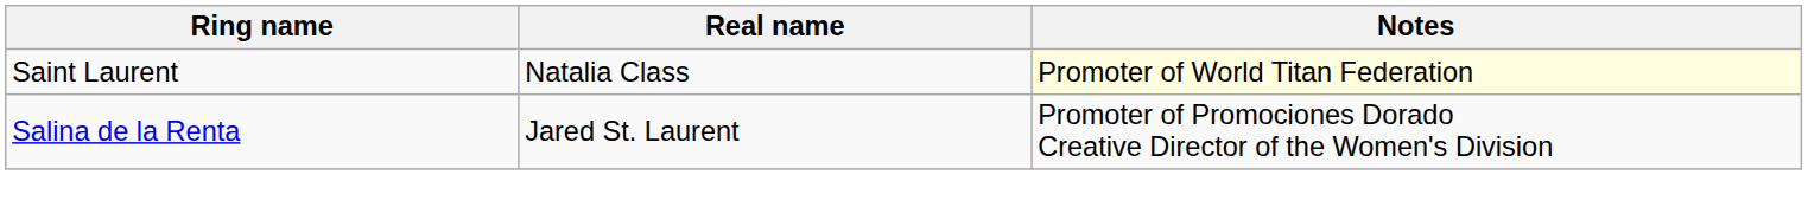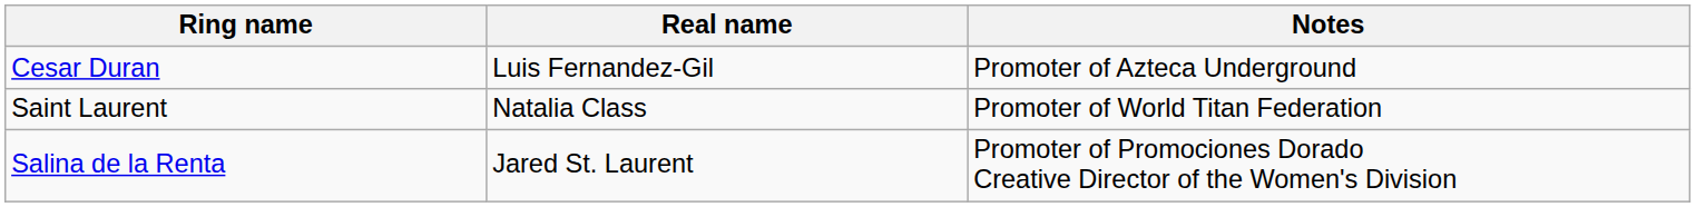 <table class="wikitable sortable" style="width:65%;">
 <tr>
 <th width=20%>Ring name</th>
 <th width=20%>Real name</th>
 <th width=30%>Notes</th>
 </tr>
 <tr>
+<td><a href='#'>Cesar Duran</a></td>
+<td>Luis Fernandez-Gil</td>
+<td>Promoter of Azteca Underground</td>
+</tr>
+<tr>
 <td>Saint Laurent</td>
 <td>Natalia Class</td>
-<td style="background: lightyellow;">Promoter of World Titan Federation</td>
+<td>Promoter of World Titan Federation</td>
 </tr>
 <tr>
 <td><a href='#'>Salina de la Renta</a></td>
 <td>Jared St. Laurent</td>
 <td>Promoter of Promociones Dorado<br>Creative Director of the Women's Division</td>
 </tr>
 </table>
